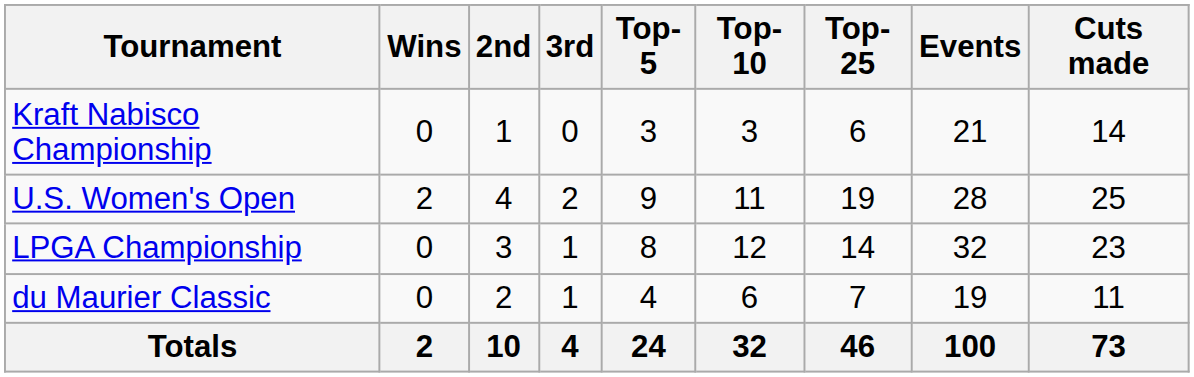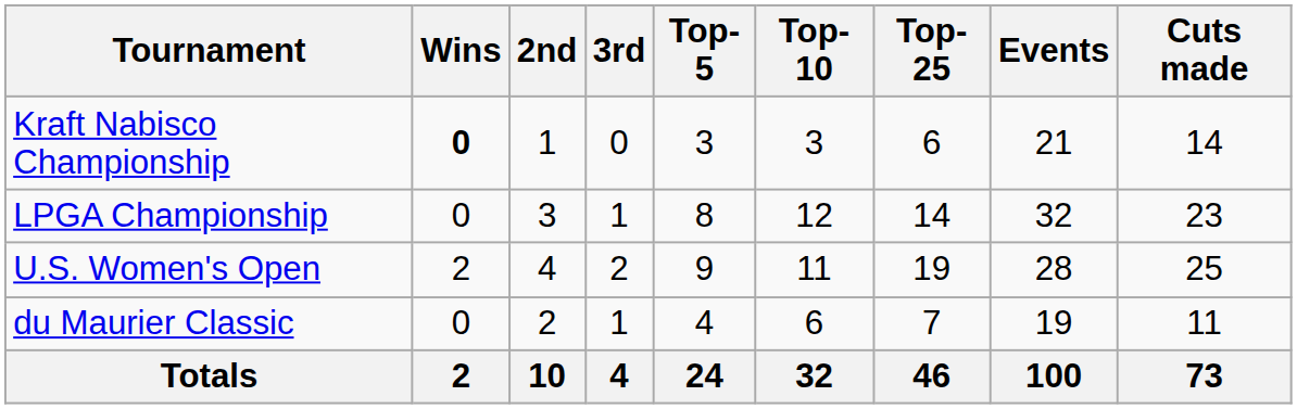 <table class=wikitable style=text-align:center>
 <tr>
 <th>Tournament</th>
 <th>Wins</th>
 <th>2nd</th>
 <th>3rd</th>
 <th>Top-5</th>
 <th>Top-10</th>
 <th>Top-25</th>
 <th>Events</th>
 <th>Cuts made</th>
 </tr>
 <tr>
 <td align=left><a href='#'>Kraft Nabisco Championship</a></td>
-<td>0</td>
+<td><strong>0</strong></td>
 <td>1</td>
 <td>0</td>
 <td>3</td>
 <td>3</td>
 <td>6</td>
 <td>21</td>
 <td>14</td>
+</tr>
+<tr>
+<td align=left><a href='#'>LPGA Championship</a></td>
+<td>0</td>
+<td>3</td>
+<td>1</td>
+<td>8</td>
+<td>12</td>
+<td>14</td>
+<td>32</td>
+<td>23</td>
 </tr>
 <tr>
 <td align=left><a href='#'>U.S. Women's Open</a></td>
 <td>2</td>
 <td>4</td>
 <td>2</td>
 <td>9</td>
 <td>11</td>
 <td>19</td>
 <td>28</td>
 <td>25</td>
-</tr>
-<tr>
-<td align=left><a href='#'>LPGA Championship</a></td>
-<td>0</td>
-<td>3</td>
-<td>1</td>
-<td>8</td>
-<td>12</td>
-<td>14</td>
-<td>32</td>
-<td>23</td>
 </tr>
 <tr>
 <td align=left><a href='#'>du Maurier Classic</a></td>
 <td>0</td>
 <td>2</td>
 <td>1</td>
 <td>4</td>
 <td>6</td>
 <td>7</td>
 <td>19</td>
 <td>11</td>
 </tr>
 <tr>
 <th>Totals</th>
 <th>2</th>
 <th>10</th>
 <th>4</th>
 <th>24</th>
 <th>32</th>
 <th>46</th>
 <th>100</th>
 <th>73</th>
 </tr>
 </table>
